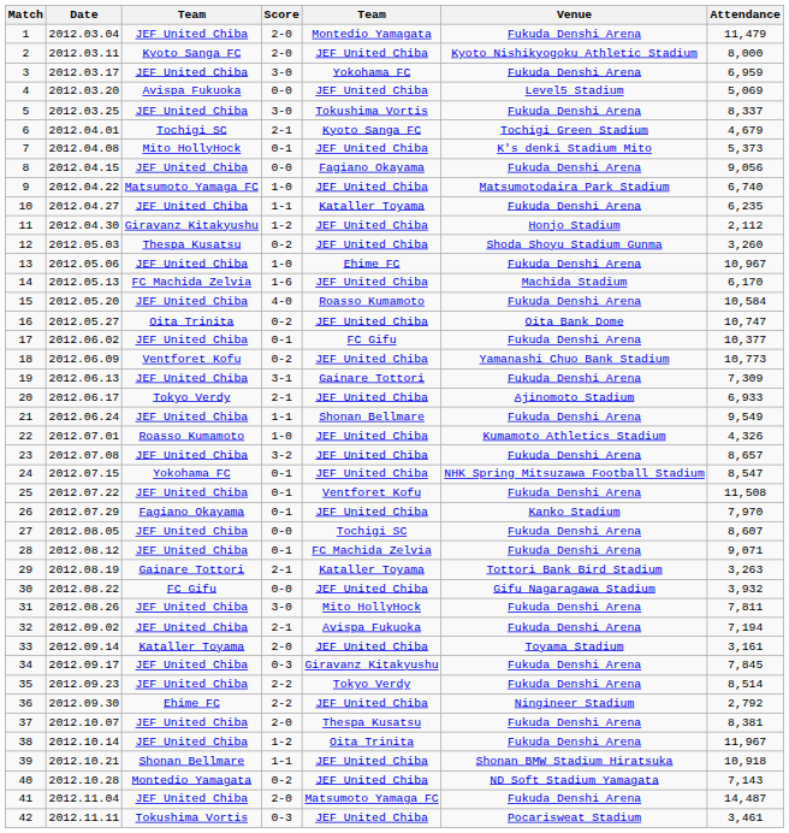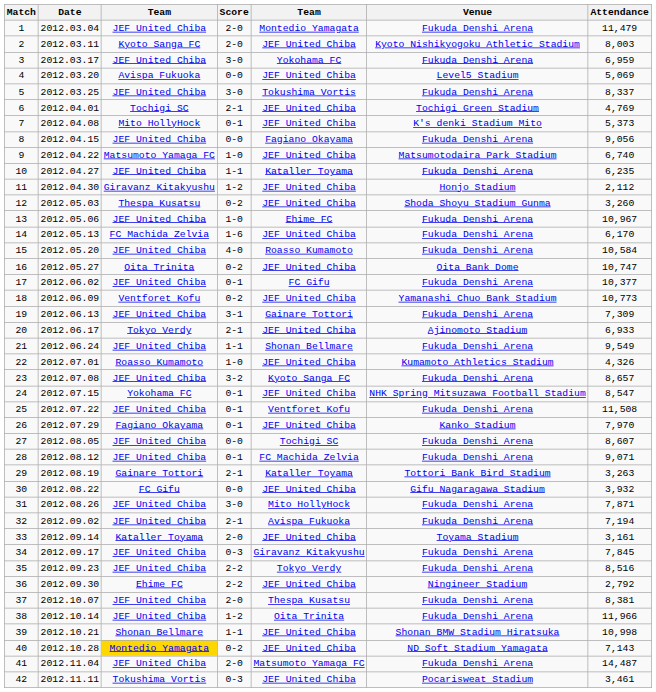 <table class="wikitable" style="text-align:center;">
 <tr>
 <th>Match</th>
 <th>Date</th>
 <th>Team</th>
 <th>Score</th>
 <th>Team</th>
 <th>Venue</th>
 <th>Attendance</th>
 </tr>
 <tr>
 <td>1</td>
 <td>2012.03.04</td>
 <td><a href='#'>JEF United Chiba</a></td>
 <td>2-0</td>
 <td><a href='#'>Montedio Yamagata</a></td>
 <td><a href='#'>Fukuda Denshi Arena</a></td>
 <td>11,479</td>
 </tr>
 <tr>
 <td>2</td>
 <td>2012.03.11</td>
 <td><a href='#'>Kyoto Sanga FC</a></td>
 <td>2-0</td>
 <td><a href='#'>JEF United Chiba</a></td>
 <td><a href='#'>Kyoto Nishikyogoku Athletic Stadium</a></td>
-<td>8,000</td>
+<td>8,003</td>
 </tr>
 <tr>
 <td>3</td>
 <td>2012.03.17</td>
 <td><a href='#'>JEF United Chiba</a></td>
 <td>3-0</td>
 <td><a href='#'>Yokohama FC</a></td>
 <td><a href='#'>Fukuda Denshi Arena</a></td>
 <td>6,959</td>
 </tr>
 <tr>
 <td>4</td>
 <td>2012.03.20</td>
 <td><a href='#'>Avispa Fukuoka</a></td>
 <td>0-0</td>
 <td><a href='#'>JEF United Chiba</a></td>
 <td><a href='#'>Level5 Stadium</a></td>
 <td>5,069</td>
 </tr>
 <tr>
 <td>5</td>
 <td>2012.03.25</td>
 <td><a href='#'>JEF United Chiba</a></td>
 <td>3-0</td>
 <td><a href='#'>Tokushima Vortis</a></td>
 <td><a href='#'>Fukuda Denshi Arena</a></td>
 <td>8,337</td>
 </tr>
 <tr>
 <td>6</td>
 <td>2012.04.01</td>
 <td><a href='#'>Tochigi SC</a></td>
 <td>2-1</td>
-<td><a href='#'>Kyoto Sanga FC</a></td>
+<td><a href='#'>JEF United Chiba</a></td>
 <td><a href='#'>Tochigi Green Stadium</a></td>
-<td>4,679</td>
+<td>4,769</td>
 </tr>
 <tr>
 <td>7</td>
 <td>2012.04.08</td>
 <td><a href='#'>Mito HollyHock</a></td>
 <td>0-1</td>
 <td><a href='#'>JEF United Chiba</a></td>
 <td><a href='#'>K's denki Stadium Mito</a></td>
 <td>5,373</td>
 </tr>
 <tr>
 <td>8</td>
 <td>2012.04.15</td>
 <td><a href='#'>JEF United Chiba</a></td>
 <td>0-0</td>
 <td><a href='#'>Fagiano Okayama</a></td>
 <td><a href='#'>Fukuda Denshi Arena</a></td>
 <td>9,056</td>
 </tr>
 <tr>
 <td>9</td>
 <td>2012.04.22</td>
 <td><a href='#'>Matsumoto Yamaga FC</a></td>
 <td>1-0</td>
 <td><a href='#'>JEF United Chiba</a></td>
 <td><a href='#'>Matsumotodaira Park Stadium</a></td>
 <td>6,740</td>
 </tr>
 <tr>
 <td>10</td>
 <td>2012.04.27</td>
 <td><a href='#'>JEF United Chiba</a></td>
 <td>1-1</td>
 <td><a href='#'>Kataller Toyama</a></td>
 <td><a href='#'>Fukuda Denshi Arena</a></td>
 <td>6,235</td>
 </tr>
 <tr>
 <td>11</td>
 <td>2012.04.30</td>
 <td><a href='#'>Giravanz Kitakyushu</a></td>
 <td>1-2</td>
 <td><a href='#'>JEF United Chiba</a></td>
 <td><a href='#'>Honjo Stadium</a></td>
 <td>2,112</td>
 </tr>
 <tr>
 <td>12</td>
 <td>2012.05.03</td>
 <td><a href='#'>Thespa Kusatsu</a></td>
 <td>0-2</td>
 <td><a href='#'>JEF United Chiba</a></td>
 <td><a href='#'>Shoda Shoyu Stadium Gunma</a></td>
 <td>3,260</td>
 </tr>
 <tr>
 <td>13</td>
 <td>2012.05.06</td>
 <td><a href='#'>JEF United Chiba</a></td>
 <td>1-0</td>
 <td><a href='#'>Ehime FC</a></td>
 <td><a href='#'>Fukuda Denshi Arena</a></td>
 <td>10,967</td>
 </tr>
 <tr>
 <td>14</td>
 <td>2012.05.13</td>
 <td><a href='#'>FC Machida Zelvia</a></td>
 <td>1-6</td>
 <td><a href='#'>JEF United Chiba</a></td>
-<td><a href='#'>Machida Stadium</a></td>
+<td><a href='#'>Fukuda Denshi Arena</a></td>
 <td>6,170</td>
 </tr>
 <tr>
 <td>15</td>
 <td>2012.05.20</td>
 <td><a href='#'>JEF United Chiba</a></td>
 <td>4-0</td>
 <td><a href='#'>Roasso Kumamoto</a></td>
 <td><a href='#'>Fukuda Denshi Arena</a></td>
 <td>10,584</td>
 </tr>
 <tr>
 <td>16</td>
 <td>2012.05.27</td>
 <td><a href='#'>Oita Trinita</a></td>
 <td>0-2</td>
 <td><a href='#'>JEF United Chiba</a></td>
 <td><a href='#'>Oita Bank Dome</a></td>
 <td>10,747</td>
 </tr>
 <tr>
 <td>17</td>
 <td>2012.06.02</td>
 <td><a href='#'>JEF United Chiba</a></td>
 <td>0-1</td>
 <td><a href='#'>FC Gifu</a></td>
 <td><a href='#'>Fukuda Denshi Arena</a></td>
 <td>10,377</td>
 </tr>
 <tr>
 <td>18</td>
 <td>2012.06.09</td>
 <td><a href='#'>Ventforet Kofu</a></td>
 <td>0-2</td>
 <td><a href='#'>JEF United Chiba</a></td>
 <td><a href='#'>Yamanashi Chuo Bank Stadium</a></td>
 <td>10,773</td>
 </tr>
 <tr>
 <td>19</td>
 <td>2012.06.13</td>
 <td><a href='#'>JEF United Chiba</a></td>
 <td>3-1</td>
 <td><a href='#'>Gainare Tottori</a></td>
 <td><a href='#'>Fukuda Denshi Arena</a></td>
 <td>7,309</td>
 </tr>
 <tr>
 <td>20</td>
 <td>2012.06.17</td>
 <td><a href='#'>Tokyo Verdy</a></td>
 <td>2-1</td>
 <td><a href='#'>JEF United Chiba</a></td>
 <td><a href='#'>Ajinomoto Stadium</a></td>
 <td>6,933</td>
 </tr>
 <tr>
 <td>21</td>
 <td>2012.06.24</td>
 <td><a href='#'>JEF United Chiba</a></td>
 <td>1-1</td>
 <td><a href='#'>Shonan Bellmare</a></td>
 <td><a href='#'>Fukuda Denshi Arena</a></td>
 <td>9,549</td>
 </tr>
 <tr>
 <td>22</td>
 <td>2012.07.01</td>
 <td><a href='#'>Roasso Kumamoto</a></td>
 <td>1-0</td>
 <td><a href='#'>JEF United Chiba</a></td>
 <td><a href='#'>Kumamoto Athletics Stadium</a></td>
 <td>4,326</td>
 </tr>
 <tr>
 <td>23</td>
 <td>2012.07.08</td>
 <td><a href='#'>JEF United Chiba</a></td>
 <td>3-2</td>
-<td><a href='#'>JEF United Chiba</a></td>
+<td><a href='#'>Kyoto Sanga FC</a></td>
 <td><a href='#'>Fukuda Denshi Arena</a></td>
 <td>8,657</td>
 </tr>
 <tr>
 <td>24</td>
 <td>2012.07.15</td>
 <td><a href='#'>Yokohama FC</a></td>
 <td>0-1</td>
 <td><a href='#'>JEF United Chiba</a></td>
 <td><a href='#'>NHK Spring Mitsuzawa Football Stadium</a></td>
 <td>8,547</td>
 </tr>
 <tr>
 <td>25</td>
 <td>2012.07.22</td>
 <td><a href='#'>JEF United Chiba</a></td>
 <td>0-1</td>
 <td><a href='#'>Ventforet Kofu</a></td>
 <td><a href='#'>Fukuda Denshi Arena</a></td>
 <td>11,508</td>
 </tr>
 <tr>
 <td>26</td>
 <td>2012.07.29</td>
 <td><a href='#'>Fagiano Okayama</a></td>
 <td>0-1</td>
 <td><a href='#'>JEF United Chiba</a></td>
 <td><a href='#'>Kanko Stadium</a></td>
 <td>7,970</td>
 </tr>
 <tr>
 <td>27</td>
 <td>2012.08.05</td>
 <td><a href='#'>JEF United Chiba</a></td>
 <td>0-0</td>
 <td><a href='#'>Tochigi SC</a></td>
 <td><a href='#'>Fukuda Denshi Arena</a></td>
 <td>8,607</td>
 </tr>
 <tr>
 <td>28</td>
 <td>2012.08.12</td>
 <td><a href='#'>JEF United Chiba</a></td>
 <td>0-1</td>
 <td><a href='#'>FC Machida Zelvia</a></td>
 <td><a href='#'>Fukuda Denshi Arena</a></td>
 <td>9,071</td>
 </tr>
 <tr>
 <td>29</td>
 <td>2012.08.19</td>
 <td><a href='#'>Gainare Tottori</a></td>
 <td>2-1</td>
 <td><a href='#'>Kataller Toyama</a></td>
 <td><a href='#'>Tottori Bank Bird Stadium</a></td>
 <td>3,263</td>
 </tr>
 <tr>
 <td>30</td>
 <td>2012.08.22</td>
 <td><a href='#'>FC Gifu</a></td>
 <td>0-0</td>
 <td><a href='#'>JEF United Chiba</a></td>
 <td><a href='#'>Gifu Nagaragawa Stadium</a></td>
 <td>3,932</td>
 </tr>
 <tr>
 <td>31</td>
 <td>2012.08.26</td>
 <td><a href='#'>JEF United Chiba</a></td>
 <td>3-0</td>
 <td><a href='#'>Mito HollyHock</a></td>
 <td><a href='#'>Fukuda Denshi Arena</a></td>
-<td>7,811</td>
+<td>7,871</td>
 </tr>
 <tr>
 <td>32</td>
 <td>2012.09.02</td>
 <td><a href='#'>JEF United Chiba</a></td>
 <td>2-1</td>
 <td><a href='#'>Avispa Fukuoka</a></td>
 <td><a href='#'>Fukuda Denshi Arena</a></td>
 <td>7,194</td>
 </tr>
 <tr>
 <td>33</td>
 <td>2012.09.14</td>
 <td><a href='#'>Kataller Toyama</a></td>
 <td>2-0</td>
 <td><a href='#'>JEF United Chiba</a></td>
 <td><a href='#'>Toyama Stadium</a></td>
 <td>3,161</td>
 </tr>
 <tr>
 <td>34</td>
 <td>2012.09.17</td>
 <td><a href='#'>JEF United Chiba</a></td>
 <td>0-3</td>
 <td><a href='#'>Giravanz Kitakyushu</a></td>
 <td><a href='#'>Fukuda Denshi Arena</a></td>
 <td>7,845</td>
 </tr>
 <tr>
 <td>35</td>
 <td>2012.09.23</td>
 <td><a href='#'>JEF United Chiba</a></td>
 <td>2-2</td>
 <td><a href='#'>Tokyo Verdy</a></td>
 <td><a href='#'>Fukuda Denshi Arena</a></td>
-<td>8,514</td>
+<td>8,516</td>
 </tr>
 <tr>
 <td>36</td>
 <td>2012.09.30</td>
 <td><a href='#'>Ehime FC</a></td>
 <td>2-2</td>
 <td><a href='#'>JEF United Chiba</a></td>
 <td><a href='#'>Ningineer Stadium</a></td>
 <td>2,792</td>
 </tr>
 <tr>
 <td>37</td>
 <td>2012.10.07</td>
 <td><a href='#'>JEF United Chiba</a></td>
 <td>2-0</td>
 <td><a href='#'>Thespa Kusatsu</a></td>
 <td><a href='#'>Fukuda Denshi Arena</a></td>
 <td>8,381</td>
 </tr>
 <tr>
 <td>38</td>
 <td>2012.10.14</td>
 <td><a href='#'>JEF United Chiba</a></td>
 <td>1-2</td>
 <td><a href='#'>Oita Trinita</a></td>
 <td><a href='#'>Fukuda Denshi Arena</a></td>
-<td>11,967</td>
+<td>11,966</td>
 </tr>
 <tr>
 <td>39</td>
 <td>2012.10.21</td>
 <td><a href='#'>Shonan Bellmare</a></td>
 <td>1-1</td>
 <td><a href='#'>JEF United Chiba</a></td>
 <td><a href='#'>Shonan BMW Stadium Hiratsuka</a></td>
-<td>10,918</td>
+<td>10,998</td>
 </tr>
 <tr>
 <td>40</td>
 <td>2012.10.28</td>
-<td><a href='#'>Montedio Yamagata</a></td>
+<td style="background: gold;"><a href='#'>Montedio Yamagata</a></td>
 <td>0-2</td>
 <td><a href='#'>JEF United Chiba</a></td>
 <td><a href='#'>ND Soft Stadium Yamagata</a></td>
 <td>7,143</td>
 </tr>
 <tr>
 <td>41</td>
 <td>2012.11.04</td>
 <td><a href='#'>JEF United Chiba</a></td>
 <td>2-0</td>
 <td><a href='#'>Matsumoto Yamaga FC</a></td>
 <td><a href='#'>Fukuda Denshi Arena</a></td>
 <td>14,487</td>
 </tr>
 <tr>
 <td>42</td>
 <td>2012.11.11</td>
 <td><a href='#'>Tokushima Vortis</a></td>
 <td>0-3</td>
 <td><a href='#'>JEF United Chiba</a></td>
 <td><a href='#'>Pocarisweat Stadium</a></td>
 <td>3,461</td>
 </tr>
 </table>
